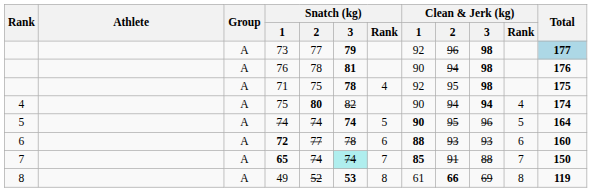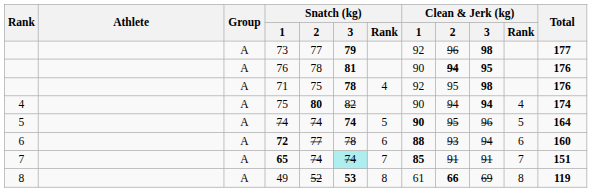 <table class = "wikitable" style="text-align:center;">
 <tr>
 <th rowspan=2 width=40>Rank</th>
 <th rowspan=2 width=250>Athlete</th>
 <th rowspan=2 width=50>Group</th>
 <th colspan=4>Snatch (kg)</th>
 <th colspan=4>Clean & Jerk (kg)</th>
 <th rowspan=2 width=60>Total</th>
 </tr>
 <tr>
 <th width=40>1</th>
 <th width=40>2</th>
 <th width=40>3</th>
 <th width=40>Rank</th>
 <th width=40>1</th>
 <th width=40>2</th>
 <th width=40>3</th>
 <th width=40>Rank</th>
 </tr>
 <tr>
 <td></td>
 <td align=left></td>
 <td>A</td>
 <td>73</td>
 <td>77</td>
 <td><strong>79</strong></td>
 <td></td>
 <td>92</td>
 <td><s>96</s></td>
 <td><strong>98</strong></td>
 <td></td>
-<td style="background: lightblue;"><strong>177</strong></td>
+<td><strong>177</strong></td>
 </tr>
 <tr>
 <td></td>
 <td align=left></td>
 <td>A</td>
 <td>76</td>
 <td>78</td>
 <td><strong>81</strong></td>
 <td></td>
 <td>90</td>
-<td><s>94</s></td>
-<td><strong>98</strong></td>
+<td><strong><s>94</s></strong></td>
+<td><strong>95</strong></td>
 <td></td>
 <td><strong>176</strong></td>
 </tr>
 <tr>
 <td></td>
 <td align=left></td>
 <td>A</td>
 <td>71</td>
 <td>75</td>
 <td><strong>78</strong></td>
 <td>4</td>
 <td>92</td>
 <td>95</td>
 <td><strong>98</strong></td>
 <td></td>
-<td><strong>175</strong></td>
+<td><strong>176</strong></td>
 </tr>
 <tr>
 <td>4</td>
 <td align=left></td>
 <td>A</td>
 <td>75</td>
 <td><strong>80</strong></td>
 <td><s>82</s></td>
 <td></td>
 <td>90</td>
 <td><s>94</s></td>
 <td><strong>94</strong></td>
 <td>4</td>
 <td><strong>174</strong></td>
 </tr>
 <tr>
 <td>5</td>
 <td align=left></td>
 <td>A</td>
 <td><s>74</s></td>
 <td><s>74</s></td>
 <td><strong>74</strong></td>
 <td>5</td>
 <td><strong>90</strong></td>
 <td><s>95</s></td>
 <td><s>96</s></td>
 <td>5</td>
 <td><strong>164</strong></td>
 </tr>
 <tr>
 <td>6</td>
 <td align=left></td>
 <td>A</td>
 <td><strong>72</strong></td>
 <td><s>77</s></td>
 <td><s>78</s></td>
 <td>6</td>
 <td><strong>88</strong></td>
 <td><s>93</s></td>
-<td><s>93</s></td>
+<td><s>94</s></td>
 <td>6</td>
 <td><strong>160</strong></td>
 </tr>
 <tr>
 <td>7</td>
 <td align=left></td>
 <td>A</td>
 <td><strong>65</strong></td>
 <td><s>74</s></td>
 <td style="background: paleturquoise;"><s>74</s></td>
 <td>7</td>
 <td><strong>85</strong></td>
 <td><s>91</s></td>
-<td><s>88</s></td>
+<td><s>91</s></td>
 <td>7</td>
-<td><strong>150</strong></td>
+<td><strong>151</strong></td>
 </tr>
 <tr>
 <td>8</td>
 <td align=left></td>
 <td>A</td>
 <td>49</td>
 <td><s>52</s></td>
 <td><strong>53</strong></td>
 <td>8</td>
 <td>61</td>
 <td><strong>66</strong></td>
 <td><s>69</s></td>
 <td>8</td>
 <td><strong>119</strong></td>
 </tr>
 </table>
